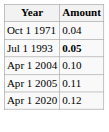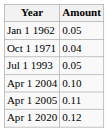 <table class="wikitable">
 <tr>
 <th>Year</th>
 <th>Amount</th>
+</tr>
+<tr>
+<td>Jan 1 1962</td>
+<td>0.05</td>
 </tr>
 <tr>
 <td>Oct 1 1971</td>
 <td>0.04</td>
 </tr>
 <tr>
 <td>Jul 1 1993</td>
-<td><strong>0.05</strong></td>
+<td>0.05</td>
 </tr>
 <tr>
 <td>Apr 1 2004</td>
 <td>0.10</td>
 </tr>
 <tr>
 <td>Apr 1 2005</td>
 <td>0.11</td>
 </tr>
 <tr>
 <td>Apr 1 2020</td>
 <td>0.12</td>
 </tr>
 </table>
